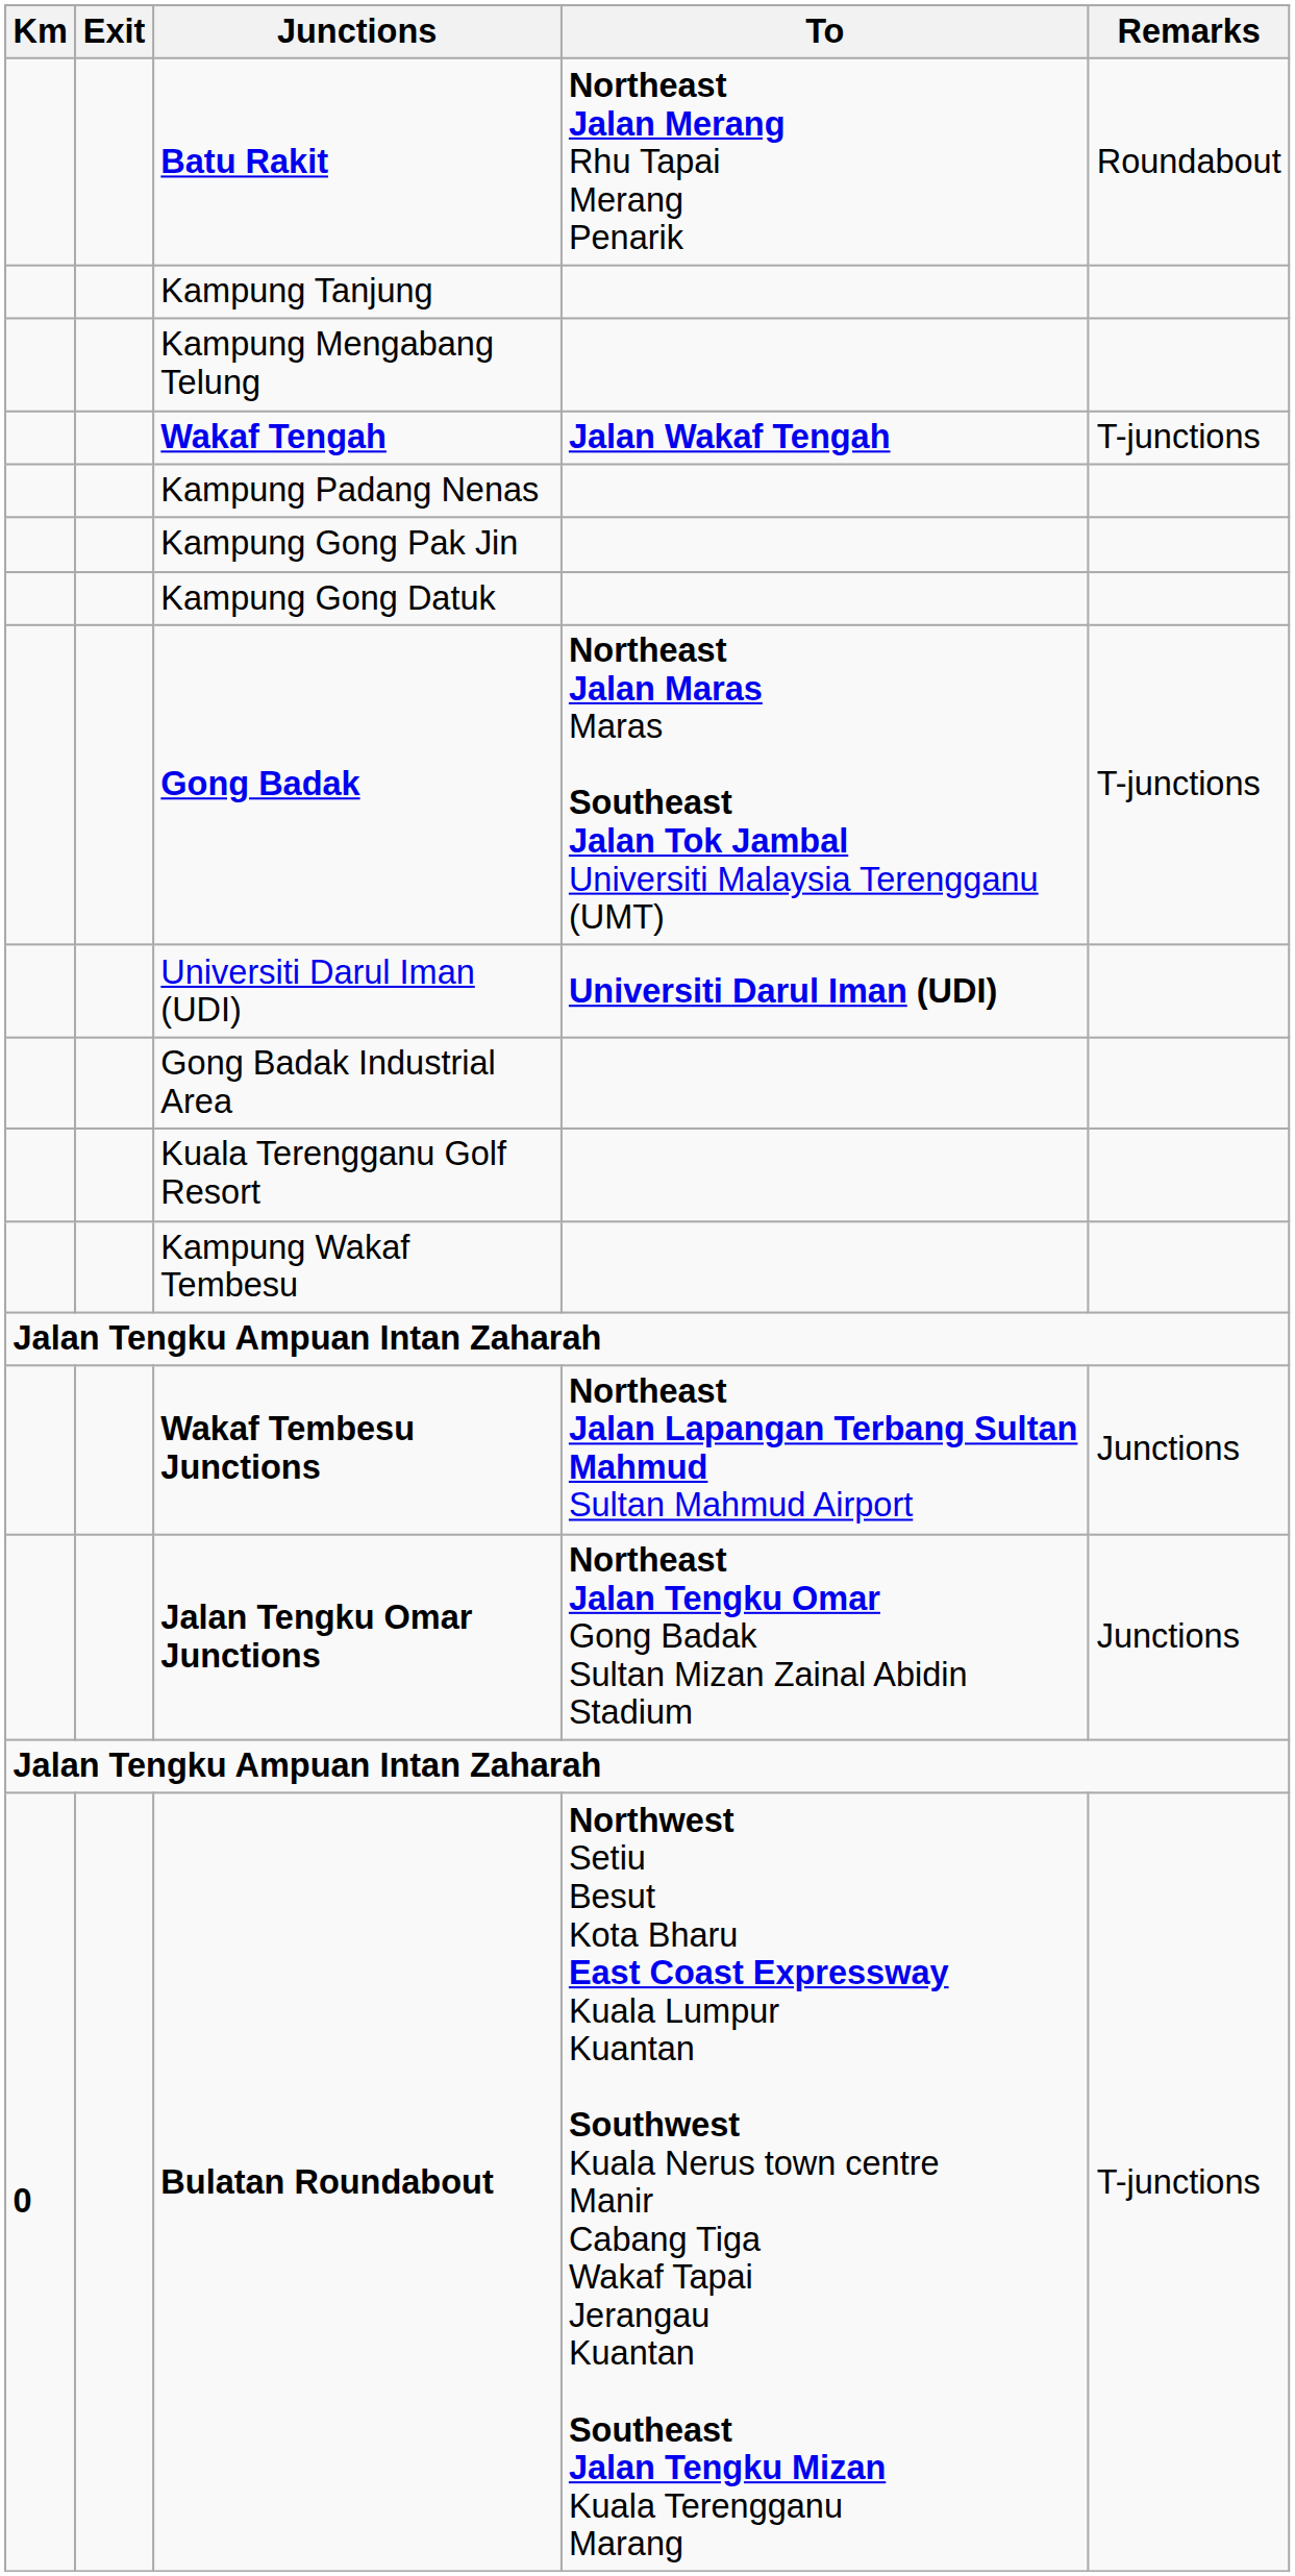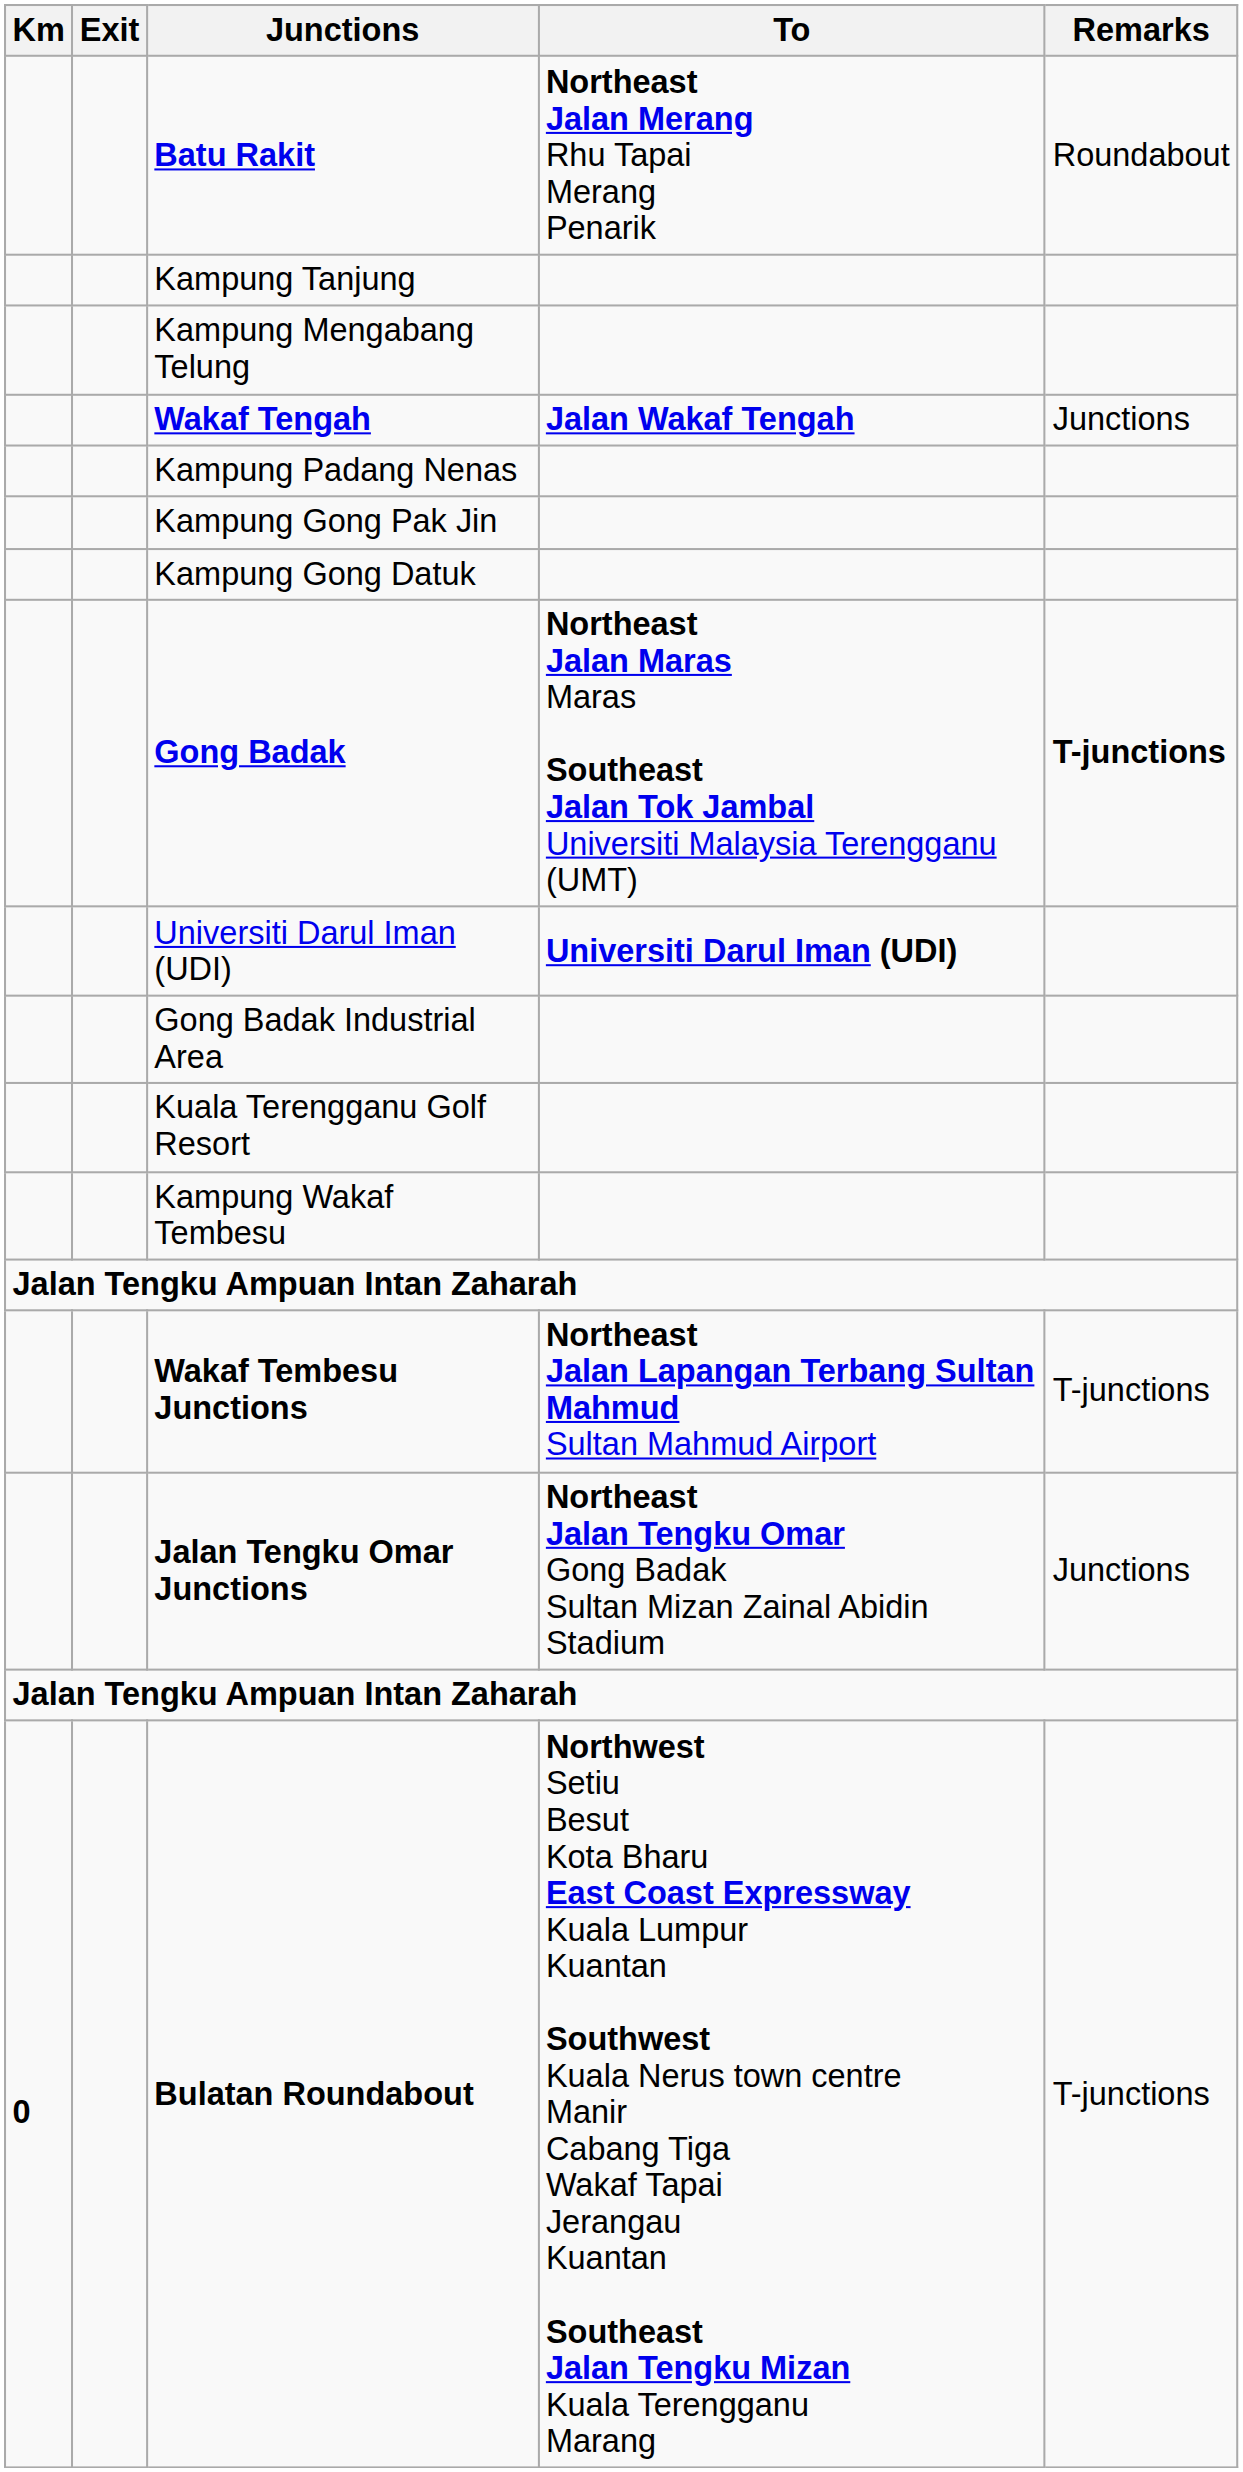 <table class="wikitable">
 <tr>
 <th>Km</th>
 <th>Exit</th>
 <th>Junctions</th>
 <th>To</th>
 <th>Remarks</th>
 </tr>
 <tr>
 <td></td>
 <td></td>
 <td><strong><a href='#'>Batu Rakit</a></strong></td>
 <td><strong>Northeast</strong><br> <strong><a href='#'>Jalan Merang</a></strong><br>Rhu Tapai<br>Merang<br>Penarik</td>
 <td>Roundabout</td>
 </tr>
 <tr>
 <td></td>
 <td></td>
 <td>Kampung Tanjung</td>
 <td></td>
 <td></td>
 </tr>
 <tr>
 <td></td>
 <td></td>
 <td>Kampung Mengabang Telung</td>
 <td></td>
 <td></td>
 </tr>
 <tr>
 <td></td>
 <td></td>
 <td><strong><a href='#'>Wakaf Tengah</a></strong></td>
 <td> <strong><a href='#'>Jalan Wakaf Tengah</a></strong></td>
-<td>T-junctions</td>
+<td>Junctions</td>
 </tr>
 <tr>
 <td></td>
 <td></td>
 <td>Kampung Padang Nenas</td>
 <td></td>
 <td></td>
 </tr>
 <tr>
 <td></td>
 <td></td>
 <td>Kampung Gong Pak Jin</td>
 <td></td>
 <td></td>
 </tr>
 <tr>
 <td></td>
 <td></td>
 <td>Kampung Gong Datuk</td>
 <td></td>
 <td></td>
 </tr>
 <tr>
 <td></td>
 <td></td>
 <td><strong><a href='#'>Gong Badak</a></strong></td>
 <td><strong>Northeast</strong><br> <strong><a href='#'>Jalan Maras</a></strong><br>Maras<br><br><strong>Southeast</strong><br> <strong><a href='#'>Jalan Tok Jambal</a></strong><br><a href='#'>Universiti Malaysia Terengganu</a> (UMT) </td>
-<td>T-junctions</td>
+<td><strong>T-junctions</strong></td>
 </tr>
 <tr>
 <td></td>
 <td></td>
 <td><a href='#'>Universiti Darul Iman</a> (UDI) </td>
 <td><strong><a href='#'>Universiti Darul Iman</a> (UDI)</strong> </td>
 <td></td>
 </tr>
 <tr>
 <td></td>
 <td></td>
 <td>Gong Badak Industrial Area</td>
 <td></td>
 <td></td>
 </tr>
 <tr>
 <td></td>
 <td></td>
 <td>Kuala Terengganu Golf Resort</td>
 <td></td>
 <td></td>
 </tr>
 <tr>
 <td></td>
 <td></td>
 <td>Kampung Wakaf Tembesu</td>
 <td></td>
 <td></td>
 </tr>
 <tr>
 <td style="width:600px" colspan="6" style="text-align:center; background:blue;"><strong><span>  Jalan Tengku Ampuan Intan Zaharah</span></strong></td>
 </tr>
 <tr>
 <td></td>
 <td></td>
 <td><strong>Wakaf Tembesu Junctions</strong></td>
 <td><strong>Northeast</strong><br> <strong><a href='#'>Jalan Lapangan Terbang Sultan Mahmud</a></strong><br><a href='#'>Sultan Mahmud Airport</a> </td>
-<td>Junctions</td>
+<td>T-junctions</td>
 </tr>
 <tr>
 <td></td>
 <td></td>
 <td><strong>Jalan Tengku Omar Junctions</strong></td>
 <td><strong>Northeast</strong><br> <strong><a href='#'>Jalan Tengku Omar</a></strong><br>Gong Badak<br>Sultan Mizan Zainal Abidin Stadium</td>
 <td>Junctions</td>
 </tr>
 <tr>
 <td style="width:600px" colspan="6" style="text-align:center; background:blue;"><strong><span>  Jalan Tengku Ampuan Intan Zaharah</span></strong></td>
 </tr>
 <tr>
 <td><br><strong>0</strong></td>
 <td></td>
 <td><strong>Bulatan Roundabout</strong></td>
 <td><strong>Northwest</strong><br>  Setiu<br>  Besut<br>  Kota Bharu<br> <strong><a href='#'>East Coast Expressway</a></strong><br>Kuala Lumpur<br>Kuantan<br><br><strong>Southwest</strong><br>  Kuala Nerus town centre<br>  Manir<br>  Cabang Tiga<br> Wakaf Tapai<br> Jerangau<br> Kuantan<br><br><strong>Southeast</strong><br> <strong><a href='#'>Jalan Tengku Mizan</a></strong><br>Kuala Terengganu<br>Marang</td>
 <td>T-junctions</td>
 </tr>
 </table>
